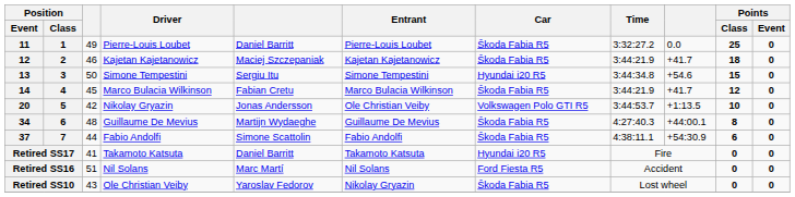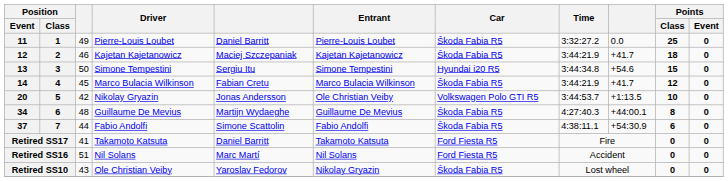 <table class="wikitable" width=85% style="font-size: 85%;">
 <tr>
 <th colspan="2">Position</th>
 <th rowspan="2"></th>
 <th rowspan="2">Driver</th>
 <th rowspan="2"></th>
 <th rowspan="2">Entrant</th>
 <th rowspan="2">Car</th>
 <th rowspan="2">Time</th>
 <th rowspan="2"></th>
 <th colspan="2">Points</th>
 </tr>
 <tr>
 <th>Event</th>
 <th>Class</th>
 <th>Class</th>
 <th>Event</th>
 </tr>
 <tr>
 <th>11</th>
 <th>1</th>
 <td align="center">49</td>
 <td><a href='#'>Pierre-Louis Loubet</a></td>
 <td><a href='#'>Daniel Barritt</a></td>
 <td><a href='#'>Pierre-Louis Loubet</a></td>
 <td><a href='#'>Škoda Fabia R5</a></td>
 <td>3:32:27.2</td>
 <td>0.0</td>
 <td align="center"><strong>25</strong></td>
 <td align="center"><strong>0</strong></td>
 </tr>
 <tr>
 <th>12</th>
 <th>2</th>
 <td align="center">46</td>
 <td><a href='#'>Kajetan Kajetanowicz</a></td>
 <td nowrap><a href='#'>Maciej Szczepaniak</a></td>
 <td><a href='#'>Kajetan Kajetanowicz</a></td>
 <td><a href='#'>Škoda Fabia R5</a></td>
 <td>3:44:21.9</td>
 <td>+41.7</td>
 <td align="center"><strong>18</strong></td>
 <td align="center"><strong>0</strong></td>
 </tr>
 <tr>
 <th>13</th>
 <th>3</th>
 <td align="center">50</td>
 <td><a href='#'>Simone Tempestini</a></td>
 <td><a href='#'>Sergiu Itu</a></td>
 <td><a href='#'>Simone Tempestini</a></td>
 <td><a href='#'>Hyundai i20 R5</a></td>
 <td>3:44:34.8</td>
 <td>+54.6</td>
 <td align="center"><strong>15</strong></td>
 <td align="center"><strong>0</strong></td>
 </tr>
 <tr>
 <th>14</th>
 <th>4</th>
 <td align="center">45</td>
 <td nowrap><a href='#'>Marco Bulacia Wilkinson</a></td>
 <td><a href='#'>Fabian Cretu</a></td>
 <td nowrap><a href='#'>Marco Bulacia Wilkinson</a></td>
 <td><a href='#'>Škoda Fabia R5</a></td>
 <td>3:44:21.9</td>
 <td>+41.7</td>
 <td align="center"><strong>12</strong></td>
 <td align="center"><strong>0</strong></td>
 </tr>
 <tr>
 <th>20</th>
 <th>5</th>
 <td align="center">42</td>
 <td><a href='#'>Nikolay Gryazin</a></td>
 <td><a href='#'>Jonas Andersson</a></td>
 <td><a href='#'>Ole Christian Veiby</a></td>
 <td nowrap><a href='#'>Volkswagen Polo GTI R5</a></td>
 <td>3:44:53.7</td>
 <td>+1:13.5</td>
 <td align="center"><strong>10</strong></td>
 <td align="center"><strong>0</strong></td>
 </tr>
 <tr>
 <th>34</th>
 <th>6</th>
 <td align="center">48</td>
 <td><a href='#'>Guillaume De Mevius</a></td>
 <td><a href='#'>Martijn Wydaeghe</a></td>
 <td><a href='#'>Guillaume De Mevius</a></td>
 <td><a href='#'>Škoda Fabia R5</a></td>
 <td>4:27:40.3</td>
 <td>+44:00.1</td>
 <td align="center"><strong>8</strong></td>
 <td align="center"><strong>0</strong></td>
 </tr>
 <tr>
 <th>37</th>
 <th>7</th>
 <td align="center">44</td>
 <td><a href='#'>Fabio Andolfi</a></td>
 <td><a href='#'>Simone Scattolin</a></td>
 <td><a href='#'>Fabio Andolfi</a></td>
 <td><a href='#'>Škoda Fabia R5</a></td>
 <td>4:38:11.1</td>
 <td>+54:30.9</td>
 <td align="center"><strong>6</strong></td>
 <td align="center"><strong>0</strong></td>
 </tr>
 <tr>
 <th colspan="2">Retired SS17</th>
 <td align="center">41</td>
 <td><a href='#'>Takamoto Katsuta</a></td>
 <td><a href='#'>Daniel Barritt</a></td>
 <td><a href='#'>Takamoto Katsuta</a></td>
-<td><a href='#'>Hyundai i20 R5</a></td>
+<td><a href='#'>Ford Fiesta R5</a></td>
 <td align="center" colspan="2">Fire</td>
 <td align="center"><strong>0</strong></td>
 <td align="center"><strong>0</strong></td>
 </tr>
 <tr>
 <th colspan="2">Retired SS16</th>
 <td align="center">51</td>
 <td><a href='#'>Nil Solans</a></td>
 <td><a href='#'>Marc Martí</a></td>
 <td><a href='#'>Nil Solans</a></td>
 <td><a href='#'>Ford Fiesta R5</a></td>
 <td align="center" colspan="2">Accident</td>
 <td align="center"><strong>0</strong></td>
 <td align="center"><strong>0</strong></td>
 </tr>
 <tr>
 <th colspan="2" nowrap>Retired SS10</th>
 <td align="center">43</td>
 <td><a href='#'>Ole Christian Veiby</a></td>
 <td><a href='#'>Yaroslav Fedorov</a></td>
 <td><a href='#'>Nikolay Gryazin</a></td>
 <td><a href='#'>Škoda Fabia R5</a></td>
 <td align="center" colspan="2">Lost wheel</td>
 <td align="center"><strong>0</strong></td>
 <td align="center"><strong>0</strong></td>
 </tr>
 <tr>
 </tr>
 </table>
